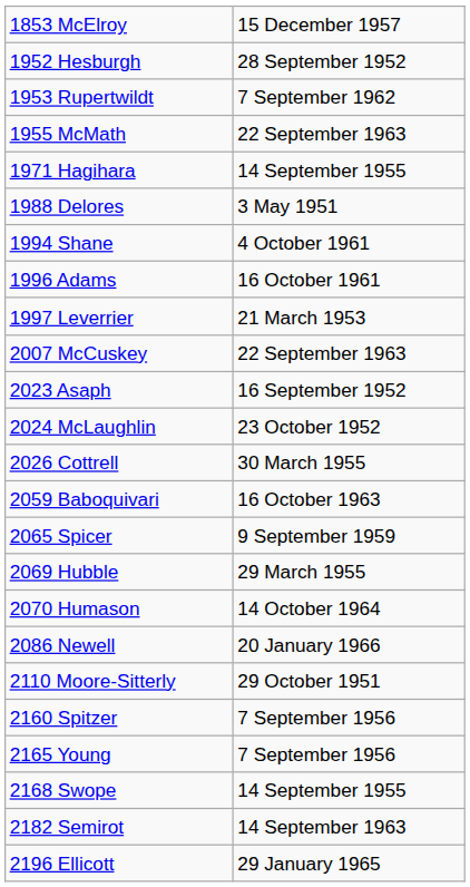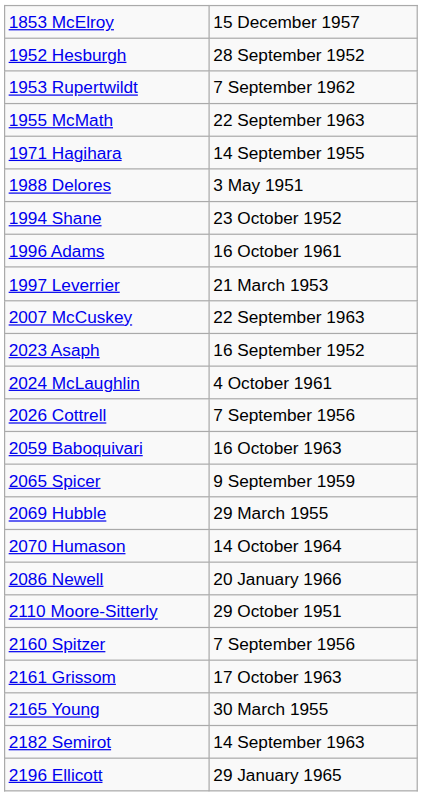 <table class="wikitable" style="font-size: 89%; float: left; width: 24em; margin-right: 1em;height: 650px;">
 <tr>
 <td><a href='#'>1853 McElroy</a></td>
 <td>15 December 1957</td>
 </tr>
 <tr>
 <td><a href='#'>1952 Hesburgh</a></td>
 <td>28 September 1952</td>
 </tr>
 <tr>
 <td><a href='#'>1953 Rupertwildt</a></td>
 <td>7 September 1962</td>
 </tr>
 <tr>
 <td><a href='#'>1955 McMath</a></td>
 <td>22 September 1963</td>
 </tr>
 <tr>
 <td><a href='#'>1971 Hagihara</a></td>
 <td>14 September 1955</td>
 </tr>
 <tr>
 <td><a href='#'>1988 Delores</a></td>
 <td>3 May 1951</td>
 </tr>
 <tr>
 <td><a href='#'>1994 Shane</a></td>
-<td>4 October 1961</td>
+<td>23 October 1952</td>
 </tr>
 <tr>
 <td><a href='#'>1996 Adams</a></td>
 <td>16 October 1961</td>
 </tr>
 <tr>
 <td><a href='#'>1997 Leverrier</a></td>
 <td>21 March 1953</td>
 </tr>
 <tr>
 <td><a href='#'>2007 McCuskey</a></td>
 <td>22 September 1963</td>
 </tr>
 <tr>
 <td><a href='#'>2023 Asaph</a></td>
 <td>16 September 1952</td>
 </tr>
 <tr>
 <td><a href='#'>2024 McLaughlin</a></td>
-<td>23 October 1952</td>
+<td>4 October 1961</td>
 </tr>
 <tr>
 <td><a href='#'>2026 Cottrell</a></td>
-<td>30 March 1955</td>
+<td>7 September 1956</td>
 </tr>
 <tr>
 <td><a href='#'>2059 Baboquivari</a></td>
 <td>16 October 1963</td>
 </tr>
 <tr>
 <td><a href='#'>2065 Spicer</a></td>
 <td>9 September 1959</td>
 </tr>
 <tr>
 <td><a href='#'>2069 Hubble</a></td>
 <td>29 March 1955</td>
 </tr>
 <tr>
 <td><a href='#'>2070 Humason</a></td>
 <td>14 October 1964</td>
 </tr>
 <tr>
 <td><a href='#'>2086 Newell</a></td>
 <td>20 January 1966</td>
 </tr>
 <tr>
 <td><a href='#'>2110 Moore-Sitterly</a></td>
 <td>29 October 1951</td>
 </tr>
 <tr>
 <td><a href='#'>2160 Spitzer</a></td>
 <td>7 September 1956</td>
 </tr>
 <tr>
-<td><a href='#'>2165 Young</a></td>
-<td>7 September 1956</td>
+<td><a href='#'>2161 Grissom</a></td>
+<td>17 October 1963</td>
 </tr>
 <tr>
-<td><a href='#'>2168 Swope</a></td>
-<td>14 September 1955</td>
+<td><a href='#'>2165 Young</a></td>
+<td>30 March 1955</td>
 </tr>
 <tr>
 <td><a href='#'>2182 Semirot</a></td>
 <td>14 September 1963</td>
 </tr>
 <tr>
 <td><a href='#'>2196 Ellicott</a></td>
 <td>29 January 1965</td>
 </tr>
 </table>
